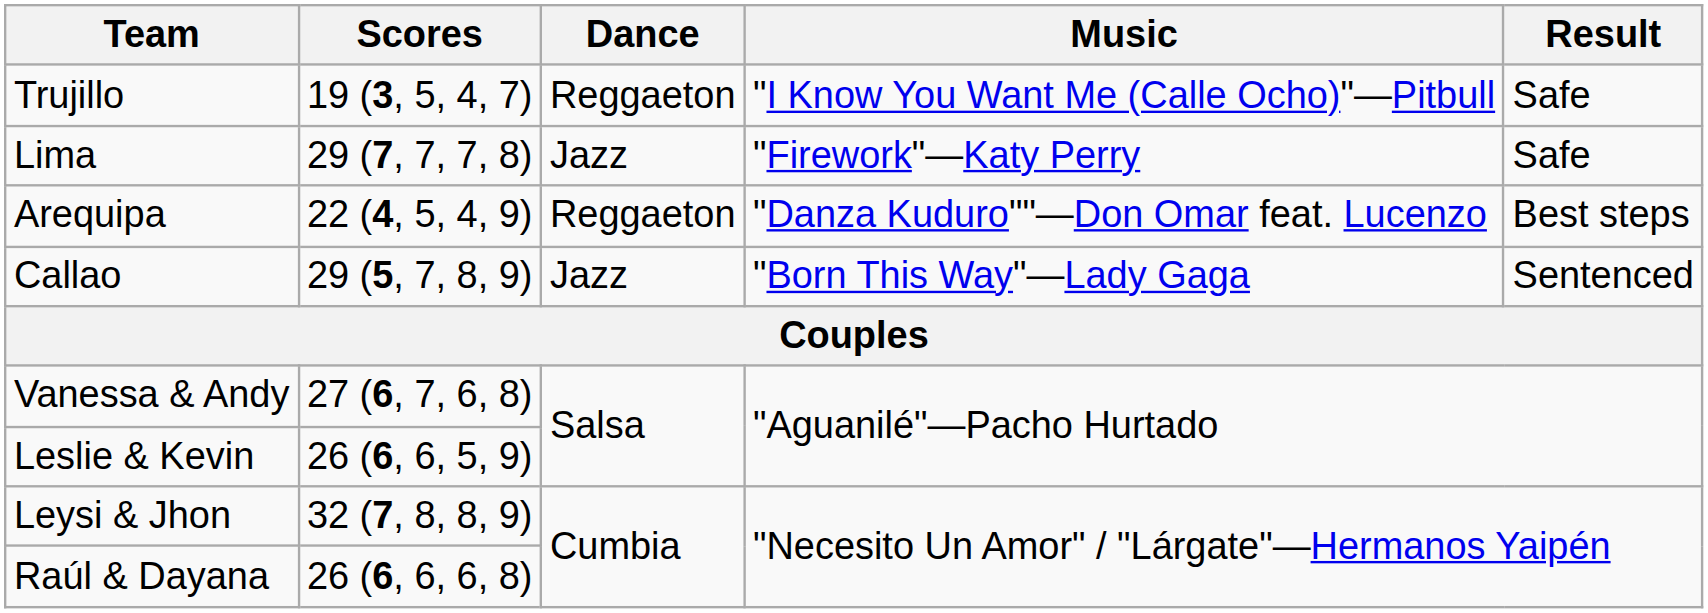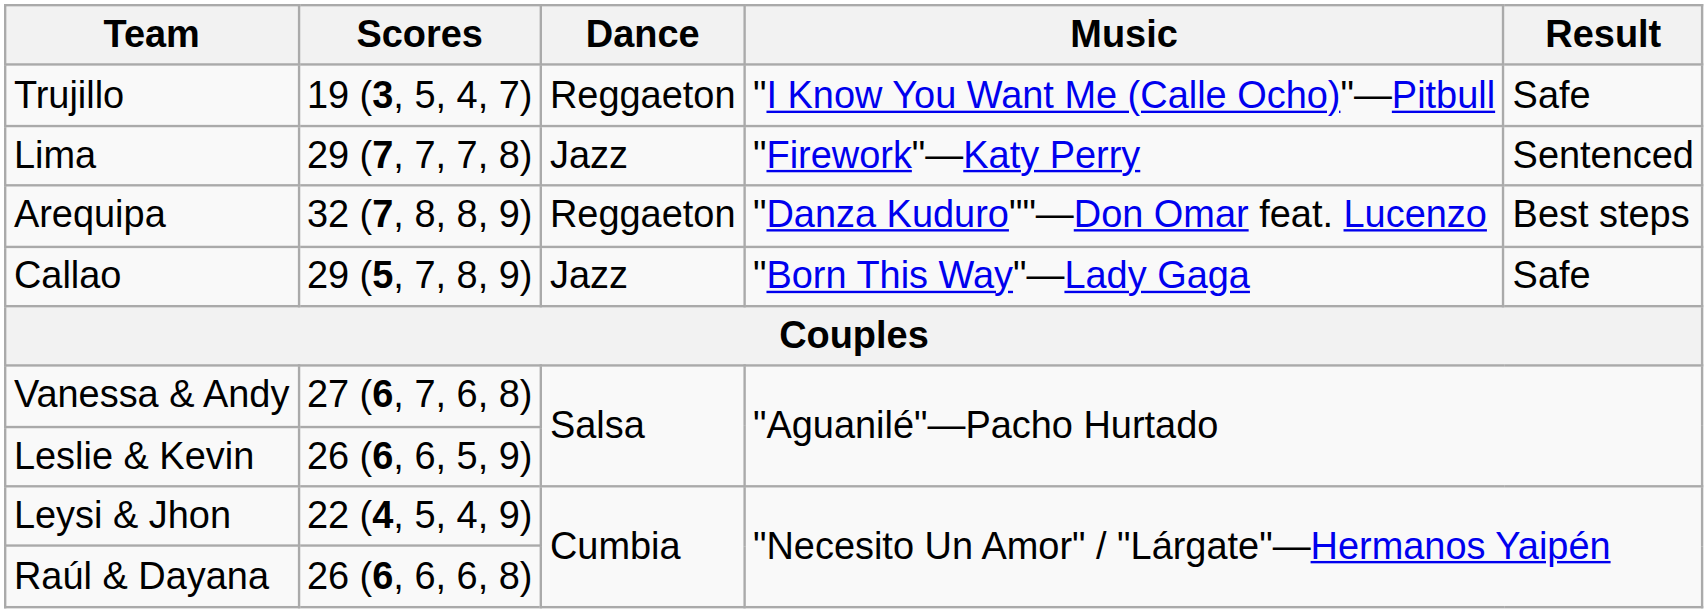 <table class="wikitable sortable" style="width:95%; white-space:nowrap;">
 <tr>
 <th style="width:15%;">Team</th>
 <th style="width:14%;">Scores</th>
 <th style="width:14%;">Dance</th>
 <th style="width:40%;">Music</th>
 <th style="width:12%;">Result</th>
 </tr>
 <tr>
 <td>Trujillo</td>
 <td>19 (<strong>3</strong>, 5, 4, 7)</td>
 <td>Reggaeton</td>
 <td>"<a href='#'>I Know You Want Me (Calle Ocho)</a>"—<a href='#'>Pitbull</a></td>
 <td>Safe</td>
 </tr>
 <tr>
 <td>Lima</td>
 <td>29 (<strong>7</strong>, 7, 7, 8)</td>
 <td>Jazz</td>
 <td>"<a href='#'>Firework</a>"—<a href='#'>Katy Perry</a></td>
-<td>Safe</td>
+<td>Sentenced</td>
 </tr>
 <tr>
 <td>Arequipa</td>
-<td>22 (<strong>4</strong>, 5, 4, 9)</td>
+<td>32 (<strong>7</strong>, 8, 8, 9)</td>
 <td>Reggaeton</td>
 <td>"<a href='#'>Danza Kuduro</a>""—<a href='#'>Don Omar</a> feat. <a href='#'>Lucenzo</a></td>
 <td>Best steps</td>
 </tr>
 <tr>
 <td>Callao</td>
 <td>29 (<strong>5</strong>, 7, 8, 9)</td>
 <td>Jazz</td>
 <td>"<a href='#'>Born This Way</a>"—<a href='#'>Lady Gaga</a></td>
-<td>Sentenced</td>
+<td>Safe</td>
 </tr>
 <tr>
 <th colspan=5>Couples</th>
 </tr>
 <tr>
 <td>Vanessa & Andy </td>
 <td>27 (<strong>6</strong>, 7, 6, 8)</td>
 <td rowspan=2>Salsa</td>
 <td rowspan=2 colspan=2>"Aguanilé"—Pacho Hurtado</td>
 </tr>
 <tr>
 <td>Leslie & Kevin </td>
 <td>26 (<strong>6</strong>, 6, 5, 9)</td>
 </tr>
 <tr>
 <td>Leysi & Jhon </td>
-<td>32 (<strong>7</strong>, 8, 8, 9)</td>
+<td>22 (<strong>4</strong>, 5, 4, 9)</td>
 <td rowspan=2>Cumbia</td>
 <td rowspan=2 colspan=2>"Necesito Un Amor" / "Lárgate"—<a href='#'>Hermanos Yaipén</a></td>
 </tr>
 <tr>
 <td>Raúl & Dayana </td>
 <td>26 (<strong>6</strong>, 6, 6, 8)</td>
 </tr>
 </table>
